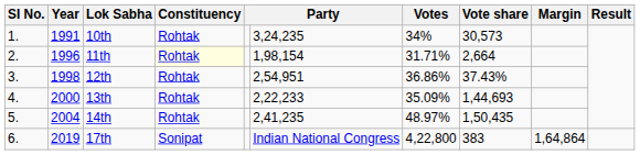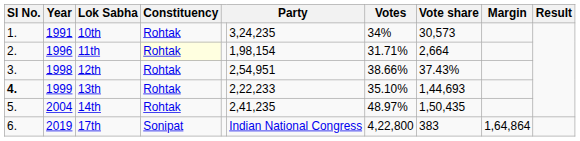 <table class ="wikitable">
 <tr>
 <th>SI No.</th>
 <th>Year</th>
 <th>Lok Sabha</th>
 <th>Constituency</th>
 <th colspan="2">Party</th>
 <th>Votes</th>
 <th>Vote share</th>
 <th>Margin</th>
 <th>Result</th>
 </tr>
 <tr>
 <td>1.</td>
 <td><a href='#'>1991</a></td>
 <td><a href='#'>10th</a></td>
 <td><a href='#'>Rohtak</a></td>
 <td></td>
 <td>3,24,235</td>
 <td>34%</td>
 <td>30,573</td>
 <td></td>
 </tr>
 <tr>
 <td>2.</td>
 <td><a href='#'>1996</a></td>
 <td><a href='#'>11th</a></td>
 <td style="background: lightyellow;"><a href='#'>Rohtak</a></td>
 <td></td>
 <td>1,98,154</td>
 <td>31.71%</td>
 <td>2,664</td>
 <td></td>
 </tr>
 <tr>
 <td>3.</td>
 <td><a href='#'>1998</a></td>
 <td><a href='#'>12th</a></td>
 <td><a href='#'>Rohtak</a></td>
 <td></td>
 <td>2,54,951</td>
-<td>36.86%</td>
+<td>38.66%</td>
 <td>37.43%</td>
 <td></td>
 </tr>
 <tr>
-<td>4.</td>
-<td><a href='#'>2000</a></td>
+<td><strong>4.</strong></td>
+<td><a href='#'>1999</a></td>
 <td><a href='#'>13th</a></td>
 <td><a href='#'>Rohtak</a></td>
 <td></td>
 <td>2,22,233</td>
-<td>35.09%</td>
+<td>35.10%</td>
 <td>1,44,693</td>
 <td></td>
 </tr>
 <tr>
 <td>5.</td>
 <td><a href='#'>2004</a></td>
 <td><a href='#'>14th</a></td>
 <td><a href='#'>Rohtak</a></td>
 <td></td>
 <td>2,41,235</td>
 <td>48.97%</td>
 <td>1,50,435</td>
 <td></td>
 </tr>
 <tr>
 <td>6.</td>
 <td><a href='#'>2019</a></td>
 <td><a href='#'>17th</a></td>
 <td><a href='#'>Sonipat</a></td>
 <td></td>
 <td><a href='#'>Indian National Congress</a></td>
 <td>4,22,800</td>
 <td>383</td>
 <td>1,64,864</td>
 <td></td>
 </tr>
 </table>
